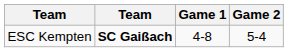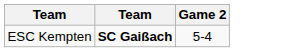 <table class="wikitable">
 <tr>
 <th>Team</th>
 <th>Team</th>
-<th>Game 1</th>
 <th>Game 2</th>
 </tr>
 <tr>
 <td>ESC Kempten</td>
 <td><strong>SC Gaißach</strong></td>
-<td align="center">4-8</td>
 <td align="center">5-4</td>
 </tr>
 </table>
